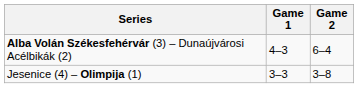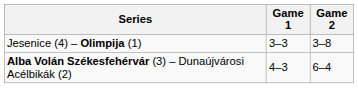 <table class="wikitable" width="500px">
 <tr style="background-color:#c0c0c0;">
 <th>Series</th>
 <th>Game 1</th>
 <th>Game 2</th>
 </tr>
 <tr>
+<td>Jesenice (4) – <strong>Olimpija</strong> (1)</td>
+<td>3–3</td>
+<td>3–8</td>
+</tr>
+<tr>
 <td><strong>Alba Volán Székesfehérvár</strong> (3) – Dunaújvárosi Acélbikák (2)</td>
 <td>4–3</td>
 <td>6–4</td>
 </tr>
-<tr>
-<td>Jesenice (4) – <strong>Olimpija</strong> (1)</td>
-<td>3–3</td>
-<td>3–8</td>
-</tr>
 </table>
